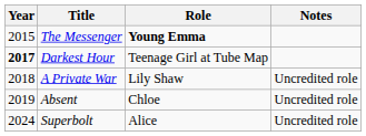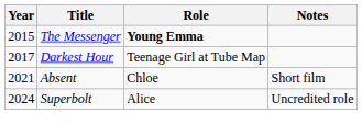 <table class="wikitable sortable">
 <tr>
 <th>Year</th>
 <th>Title</th>
 <th>Role</th>
 <th class="unsortable">Notes</th>
 </tr>
 <tr>
 <td>2015</td>
 <td><em><a href='#'>The Messenger</a></em></td>
 <td><strong>Young Emma</strong></td>
 <td></td>
 </tr>
 <tr>
-<td><strong>2017</strong></td>
+<td>2017</td>
 <td><em><a href='#'>Darkest Hour</a></em></td>
 <td>Teenage Girl at Tube Map</td>
 <td></td>
 </tr>
 <tr>
-<td>2018</td>
-<td><em><a href='#'>A Private War</a></em></td>
-<td>Lily Shaw</td>
-<td>Uncredited role</td>
-</tr>
-<tr>
-<td>2019</td>
+<td>2021</td>
 <td><em>Absent</em></td>
 <td>Chloe</td>
-<td>Uncredited role</td>
+<td>Short film</td>
 </tr>
 <tr>
 <td>2024</td>
 <td><em>Superbolt</em></td>
 <td>Alice</td>
 <td>Uncredited role</td>
 </tr>
 </table>
